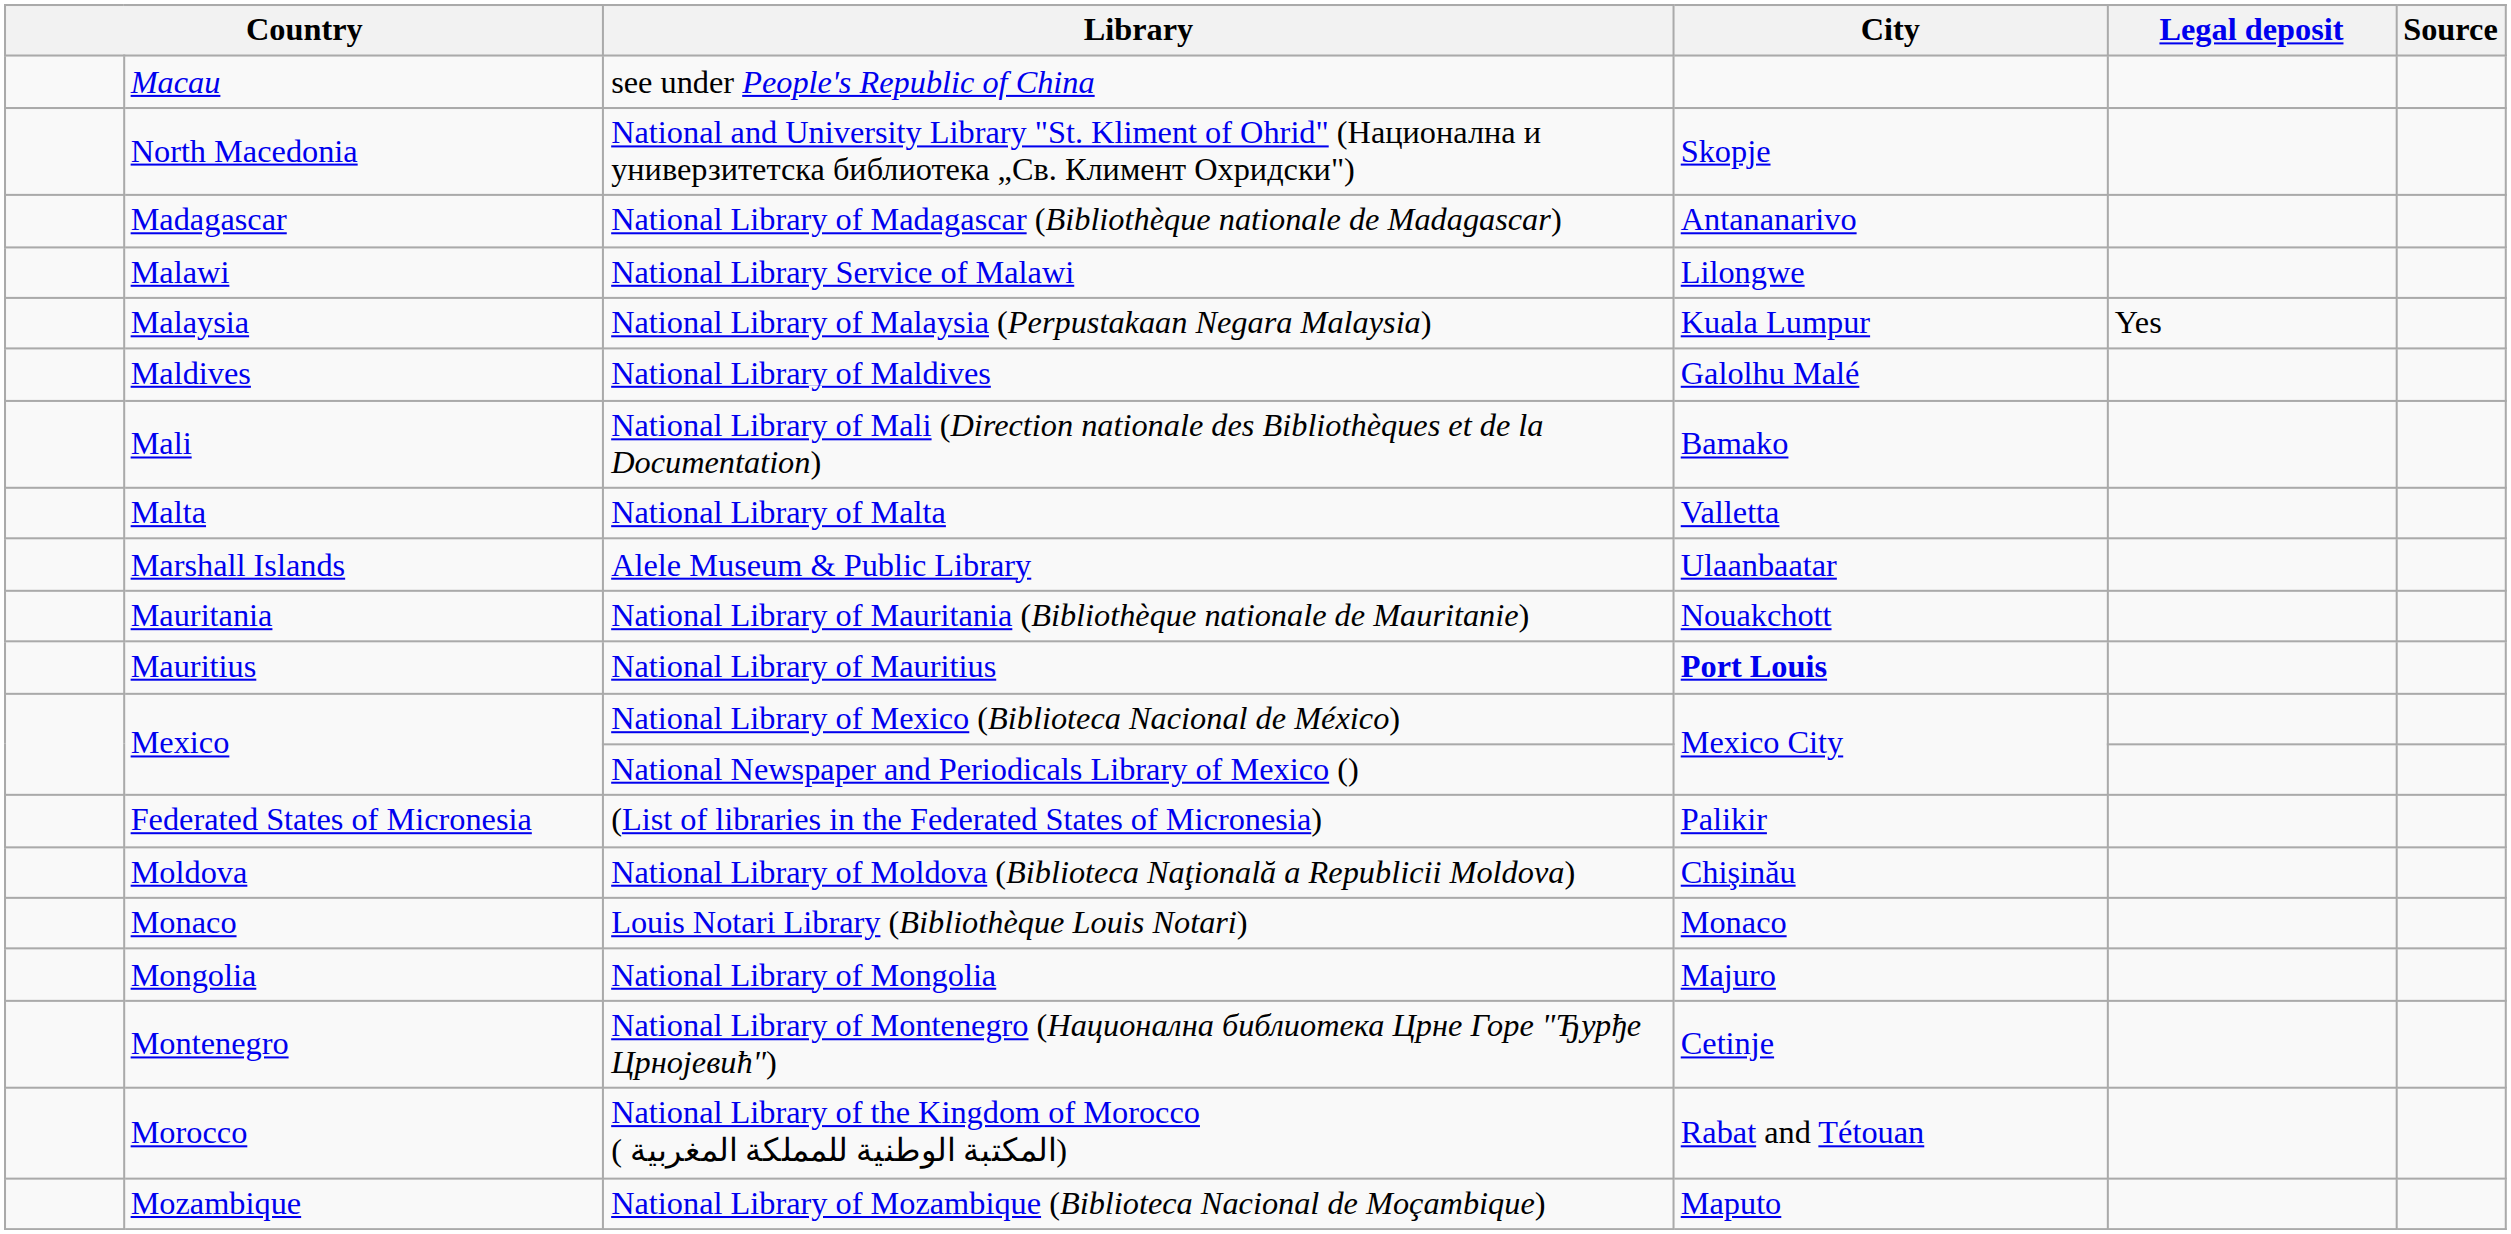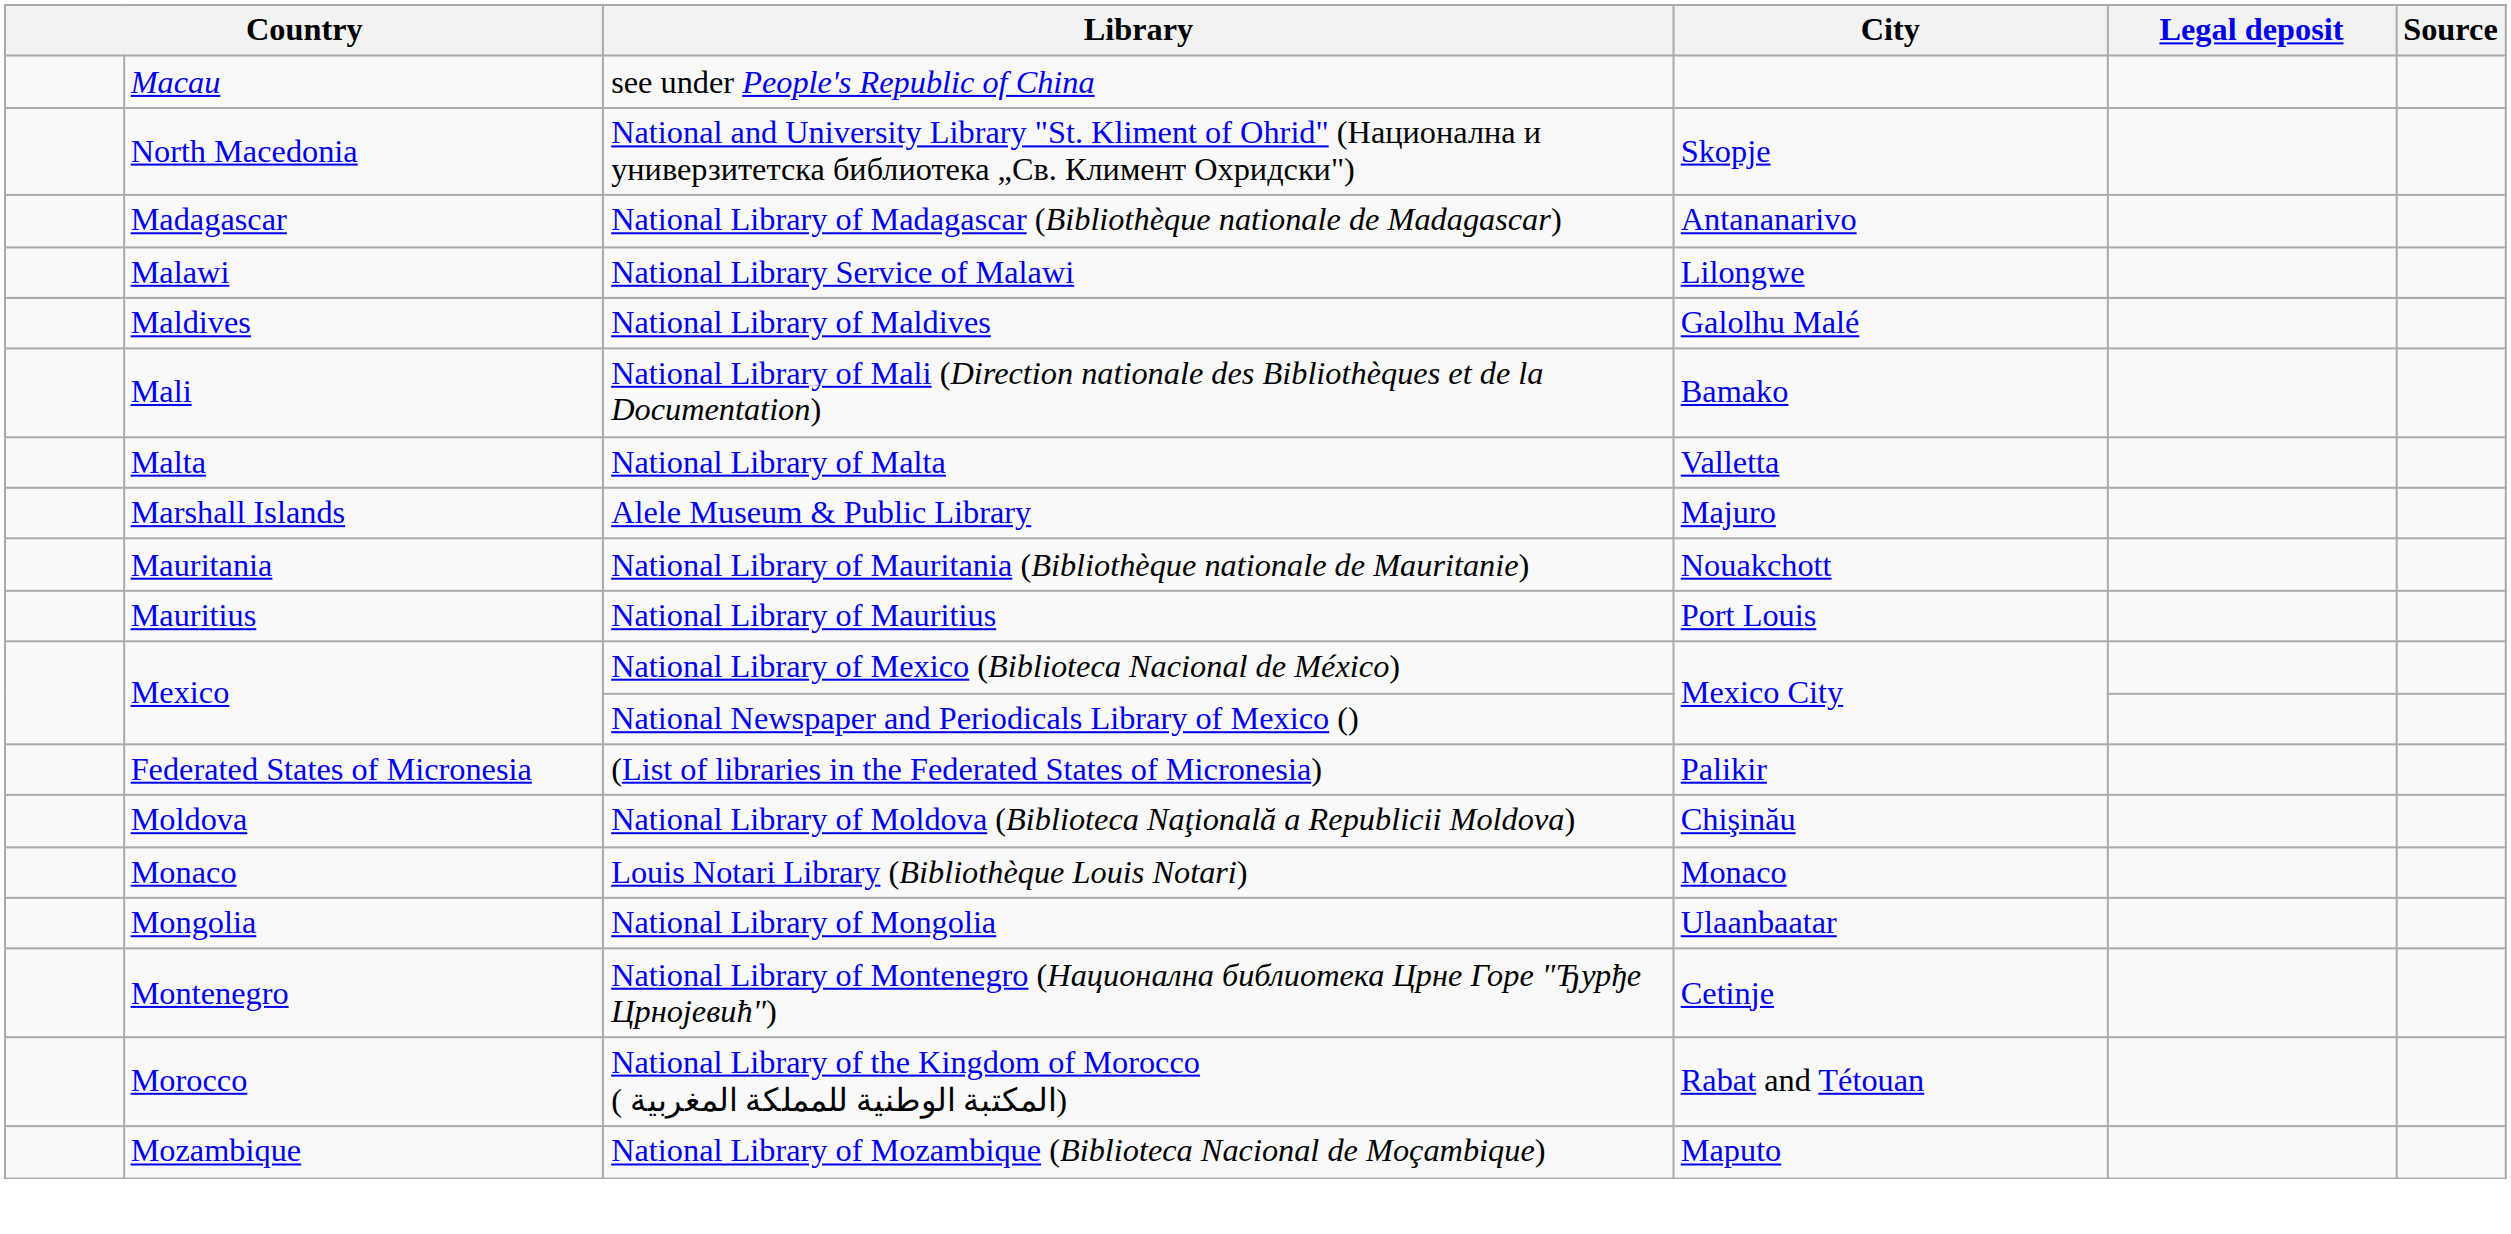 <table class="wikitable" style="width:98%">
 <tr>
 <th colspan=2 style="width:25%">Country</th>
 <th style="width:45%">Library</th>
 <th style="width:18%">City</th>
 <th style="width:12%"><a href='#'>Legal deposit</a></th>
 <th style="width:12%">Source</th>
 </tr>
 <tr>
 <td style="width:5%"></td>
 <td><em><a href='#'>Macau</a></em></td>
 <td> see under <em><a href='#'>People's Republic of China</a></em></td>
 <td></td>
 <td></td>
 <td></td>
 </tr>
 <tr>
 <td style="width:5%"></td>
 <td><a href='#'>North Macedonia</a></td>
 <td><a href='#'>National and University Library "St. Kliment of Ohrid"</a> (Национална и универзитетска библиотека „Св. Климент Охридски")</td>
 <td><a href='#'>Skopje</a></td>
 <td></td>
 <td align="right"></td>
 </tr>
 <tr>
 <td></td>
 <td><a href='#'>Madagascar</a></td>
 <td><a href='#'>National Library of Madagascar</a> (<em>Bibliothèque nationale de Madagascar</em>)</td>
 <td><a href='#'>Antananarivo</a></td>
 <td></td>
 <td align="right"></td>
 </tr>
 <tr>
 <td></td>
 <td><a href='#'>Malawi</a></td>
 <td><a href='#'>National Library Service of Malawi</a></td>
 <td><a href='#'>Lilongwe</a></td>
 <td></td>
 <td align="right"></td>
 </tr>
 <tr>
 <td></td>
-<td><a href='#'>Malaysia</a></td>
-<td><a href='#'>National Library of Malaysia</a> (<em>Perpustakaan Negara Malaysia</em>)</td>
-<td><a href='#'>Kuala Lumpur</a></td>
-<td>Yes</td>
-<td align="right"></td>
-</tr>
-<tr>
-<td></td>
 <td><a href='#'>Maldives</a></td>
 <td><a href='#'>National Library of Maldives</a></td>
 <td><a href='#'>Galolhu Malé</a></td>
 <td></td>
 <td align="right"></td>
 </tr>
 <tr>
 <td></td>
 <td><a href='#'>Mali</a></td>
 <td><a href='#'>National Library of Mali</a> (<em>Direction nationale des Bibliothèques et de la Documentation</em>)</td>
 <td><a href='#'>Bamako</a></td>
 <td></td>
 <td align="right"></td>
 </tr>
 <tr>
 <td></td>
 <td><a href='#'>Malta</a></td>
 <td><a href='#'>National Library of Malta</a></td>
 <td><a href='#'>Valletta</a></td>
 <td></td>
 <td align="right"></td>
 </tr>
 <tr>
 <td></td>
 <td><a href='#'>Marshall Islands</a></td>
 <td><a href='#'>Alele Museum & Public Library</a></td>
-<td><a href='#'>Ulaanbaatar</a></td>
+<td><a href='#'>Majuro</a></td>
 <td></td>
 <td align="right"></td>
 </tr>
 <tr>
 <td></td>
 <td><a href='#'>Mauritania</a></td>
 <td><a href='#'>National Library of Mauritania</a> (<em>Bibliothèque nationale de Mauritanie</em>)</td>
 <td><a href='#'>Nouakchott</a></td>
 <td></td>
 <td align="right"></td>
 </tr>
 <tr>
 <td></td>
 <td><a href='#'>Mauritius</a></td>
 <td><a href='#'>National Library of Mauritius</a></td>
-<td><strong><a href='#'>Port Louis</a></strong></td>
+<td><a href='#'>Port Louis</a></td>
 <td></td>
 <td align="right"></td>
 </tr>
 <tr>
 <td rowspan=2></td>
 <td rowspan=2><a href='#'>Mexico</a></td>
 <td><a href='#'>National Library of Mexico</a> (<em>Biblioteca Nacional de México</em>)</td>
 <td rowspan=2><a href='#'>Mexico City</a></td>
 <td></td>
 <td align="right"></td>
 </tr>
 <tr>
 <td><a href='#'>National Newspaper and Periodicals Library of Mexico</a> ()</td>
 <td></td>
 <td align="right"></td>
 </tr>
 <tr>
 <td></td>
 <td><a href='#'>Federated States of Micronesia</a></td>
 <td>(<a href='#'>List of libraries in the Federated States of Micronesia</a>)</td>
 <td><a href='#'>Palikir</a></td>
 <td></td>
 <td align="right"></td>
 </tr>
 <tr>
 <td></td>
 <td><a href='#'>Moldova</a></td>
 <td><a href='#'>National Library of Moldova</a> (<em>Biblioteca Naţională a Republicii Moldova</em>)</td>
 <td><a href='#'>Chişinău</a></td>
 <td></td>
 <td align="right"></td>
 </tr>
 <tr>
 <td></td>
 <td><a href='#'>Monaco</a></td>
 <td><a href='#'>Louis Notari Library</a> (<em>Bibliothèque Louis Notari</em>)</td>
 <td><a href='#'>Monaco</a></td>
 <td></td>
 <td align="right"></td>
 </tr>
 <tr>
 <td></td>
 <td><a href='#'>Mongolia</a></td>
 <td><a href='#'>National Library of Mongolia</a></td>
-<td><a href='#'>Majuro</a></td>
+<td><a href='#'>Ulaanbaatar</a></td>
 <td></td>
 <td align="right"></td>
 </tr>
 <tr>
 <td></td>
 <td><a href='#'>Montenegro</a></td>
 <td><a href='#'>National Library of Montenegro</a> (<em>Национална библиотека Црне Горе "Ђурђе Црнојевић"</em>)</td>
 <td><a href='#'>Cetinje</a></td>
 <td></td>
 <td align="right"></td>
 </tr>
 <tr>
 <td></td>
 <td><a href='#'>Morocco</a></td>
 <td><a href='#'>National Library of the Kingdom of Morocco</a> <br>( المكتبة الوطنية للمملكة المغربية)</td>
 <td><a href='#'>Rabat</a> and <a href='#'>Tétouan</a></td>
 <td></td>
 <td align="right"></td>
 </tr>
 <tr>
 <td></td>
 <td><a href='#'>Mozambique</a></td>
 <td><a href='#'>National Library of Mozambique</a> (<em>Biblioteca Nacional de Moçambique</em>)</td>
 <td><a href='#'>Maputo</a></td>
 <td></td>
 <td align="right"></td>
 </tr>
 </table>
